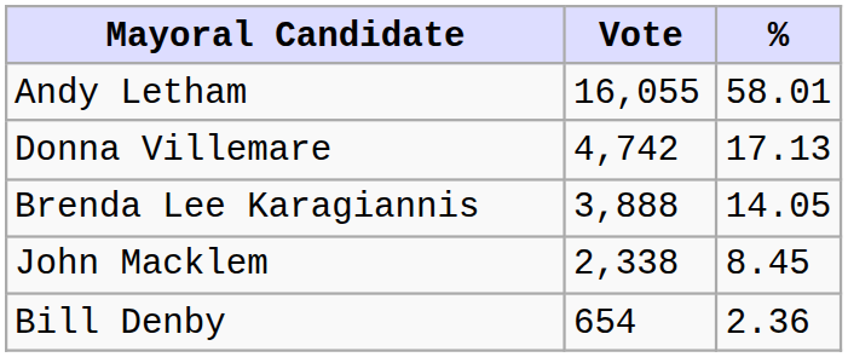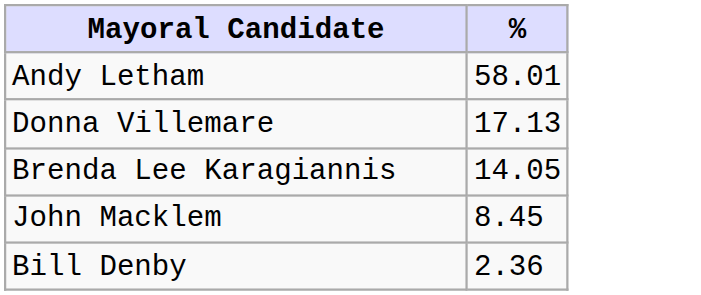 <table class="wikitable">
 <tr>
 <th style="background:#ddf; width:200px;">Mayoral Candidate</th>
-<th style="background:#ddf; width:50px;">Vote</th>
 <th style="background:#ddf; width:30px;">%</th>
 </tr>
 <tr>
 <td>Andy Letham</td>
-<td>16,055</td>
 <td>58.01</td>
 </tr>
 <tr>
 <td>Donna Villemare</td>
-<td>4,742</td>
 <td>17.13</td>
 </tr>
 <tr>
 <td>Brenda Lee Karagiannis</td>
-<td>3,888</td>
 <td>14.05</td>
 </tr>
 <tr>
 <td>John Macklem</td>
-<td>2,338</td>
 <td>8.45</td>
 </tr>
 <tr>
 <td>Bill Denby</td>
-<td>654</td>
 <td>2.36</td>
 </tr>
 </table>
